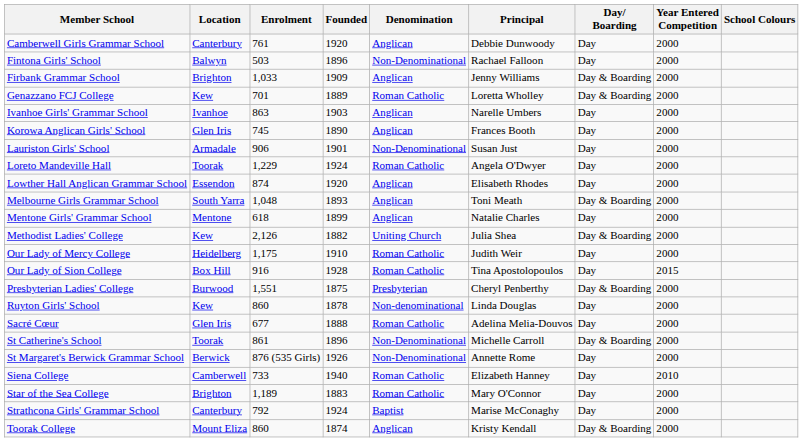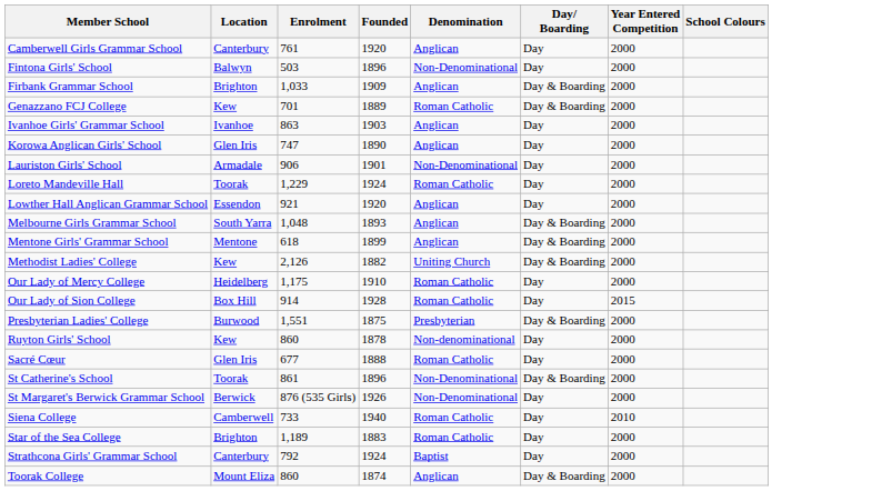 <table class="wikitable sortable">
 <tr>
 <th>Member School</th>
 <th>Location</th>
 <th>Enrolment</th>
 <th>Founded</th>
 <th>Denomination</th>
-<th>Principal</th>
 <th>Day/<br>Boarding</th>
 <th>Year Entered<br>Competition</th>
 <th>School Colours</th>
 </tr>
 <tr>
 <td><a href='#'>Camberwell Girls Grammar School</a></td>
 <td><a href='#'>Canterbury</a></td>
 <td>761</td>
 <td>1920</td>
 <td><a href='#'>Anglican</a></td>
-<td>Debbie Dunwoody</td>
 <td>Day</td>
 <td>2000</td>
 <td></td>
 </tr>
 <tr>
 <td><a href='#'>Fintona Girls' School</a></td>
 <td><a href='#'>Balwyn</a></td>
 <td>503</td>
 <td>1896</td>
 <td><a href='#'>Non-Denominational</a></td>
-<td>Rachael Falloon</td>
 <td>Day</td>
 <td>2000</td>
 <td></td>
 </tr>
 <tr>
 <td><a href='#'>Firbank Grammar School</a></td>
 <td><a href='#'>Brighton</a></td>
 <td>1,033</td>
 <td>1909</td>
 <td><a href='#'>Anglican</a></td>
-<td>Jenny Williams</td>
 <td>Day & Boarding</td>
 <td>2000</td>
 <td></td>
 </tr>
 <tr>
 <td><a href='#'>Genazzano FCJ College</a></td>
 <td><a href='#'>Kew</a></td>
 <td>701</td>
 <td>1889</td>
 <td><a href='#'>Roman Catholic</a></td>
-<td>Loretta Wholley</td>
 <td>Day & Boarding</td>
 <td>2000</td>
 <td></td>
 </tr>
 <tr>
 <td><a href='#'>Ivanhoe Girls' Grammar School</a></td>
 <td><a href='#'>Ivanhoe</a></td>
 <td>863</td>
 <td>1903</td>
 <td><a href='#'>Anglican</a></td>
-<td>Narelle Umbers</td>
 <td>Day</td>
 <td>2000</td>
 <td></td>
 </tr>
 <tr>
 <td><a href='#'>Korowa Anglican Girls' School</a></td>
 <td><a href='#'>Glen Iris</a></td>
-<td>745</td>
+<td>747</td>
 <td>1890</td>
 <td><a href='#'>Anglican</a></td>
-<td>Frances Booth</td>
 <td>Day</td>
 <td>2000</td>
 <td></td>
 </tr>
 <tr>
 <td><a href='#'>Lauriston Girls' School</a></td>
 <td><a href='#'>Armadale</a></td>
 <td>906</td>
 <td>1901</td>
 <td><a href='#'>Non-Denominational</a></td>
-<td>Susan Just</td>
 <td>Day</td>
 <td>2000</td>
 <td></td>
 </tr>
 <tr>
 <td><a href='#'>Loreto Mandeville Hall</a></td>
 <td><a href='#'>Toorak</a></td>
 <td>1,229</td>
 <td>1924</td>
 <td><a href='#'>Roman Catholic</a></td>
-<td>Angela O'Dwyer</td>
 <td>Day</td>
 <td>2000</td>
 <td></td>
 </tr>
 <tr>
 <td><a href='#'>Lowther Hall Anglican Grammar School</a></td>
 <td><a href='#'>Essendon</a></td>
-<td>874</td>
+<td>921</td>
 <td>1920</td>
 <td><a href='#'>Anglican</a></td>
-<td>Elisabeth Rhodes</td>
 <td>Day</td>
 <td>2000</td>
 <td></td>
 </tr>
 <tr>
 <td><a href='#'>Melbourne Girls Grammar School</a></td>
 <td><a href='#'>South Yarra</a></td>
 <td>1,048</td>
 <td>1893</td>
 <td><a href='#'>Anglican</a></td>
-<td>Toni Meath</td>
 <td>Day & Boarding</td>
 <td>2000</td>
 <td></td>
 </tr>
 <tr>
 <td><a href='#'>Mentone Girls' Grammar School</a></td>
 <td><a href='#'>Mentone</a></td>
 <td>618</td>
 <td>1899</td>
 <td><a href='#'>Anglican</a></td>
-<td>Natalie Charles</td>
-<td>Day</td>
+<td>Day & Boarding</td>
 <td>2000</td>
 <td></td>
 </tr>
 <tr>
 <td><a href='#'>Methodist Ladies' College</a></td>
 <td><a href='#'>Kew</a></td>
 <td>2,126</td>
 <td>1882</td>
 <td><a href='#'>Uniting Church</a></td>
-<td>Julia Shea</td>
 <td>Day & Boarding</td>
 <td>2000</td>
 <td></td>
 </tr>
 <tr>
 <td><a href='#'>Our Lady of Mercy College</a></td>
 <td><a href='#'>Heidelberg</a></td>
 <td>1,175</td>
 <td>1910</td>
 <td><a href='#'>Roman Catholic</a></td>
-<td>Judith Weir</td>
 <td>Day</td>
 <td>2000</td>
 <td></td>
 </tr>
 <tr>
 <td><a href='#'>Our Lady of Sion College</a></td>
 <td><a href='#'>Box Hill</a></td>
-<td>916</td>
+<td>914</td>
 <td>1928</td>
 <td><a href='#'>Roman Catholic</a></td>
-<td>Tina Apostolopoulos</td>
 <td>Day</td>
 <td>2015</td>
 <td></td>
 </tr>
 <tr>
 <td><a href='#'>Presbyterian Ladies' College</a></td>
 <td><a href='#'>Burwood</a></td>
 <td>1,551</td>
 <td>1875</td>
 <td><a href='#'>Presbyterian</a></td>
-<td>Cheryl Penberthy</td>
 <td>Day & Boarding</td>
 <td>2000</td>
 <td></td>
 </tr>
 <tr>
 <td><a href='#'>Ruyton Girls' School</a></td>
 <td><a href='#'>Kew</a></td>
 <td>860</td>
 <td>1878</td>
 <td><a href='#'>Non-denominational</a></td>
-<td>Linda Douglas</td>
 <td>Day</td>
 <td>2000</td>
 <td></td>
 </tr>
 <tr>
 <td><a href='#'>Sacré Cœur</a></td>
 <td><a href='#'>Glen Iris</a></td>
 <td>677</td>
 <td>1888</td>
 <td><a href='#'>Roman Catholic</a></td>
-<td>Adelina Melia-Douvos</td>
 <td>Day</td>
 <td>2000</td>
 <td></td>
 </tr>
 <tr>
 <td><a href='#'>St Catherine's School</a></td>
 <td><a href='#'>Toorak</a></td>
 <td>861</td>
 <td>1896</td>
 <td><a href='#'>Non-Denominational</a></td>
-<td>Michelle Carroll</td>
 <td>Day & Boarding</td>
 <td>2000</td>
 <td></td>
 </tr>
 <tr>
 <td><a href='#'>St Margaret's Berwick Grammar School</a></td>
 <td><a href='#'>Berwick</a></td>
 <td>876 (535 Girls)</td>
 <td>1926</td>
 <td><a href='#'>Non-Denominational</a></td>
-<td>Annette Rome</td>
 <td>Day</td>
 <td>2000</td>
 <td></td>
 </tr>
 <tr>
 <td><a href='#'>Siena College</a></td>
 <td><a href='#'>Camberwell</a></td>
 <td>733</td>
 <td>1940</td>
 <td><a href='#'>Roman Catholic</a></td>
-<td>Elizabeth Hanney</td>
 <td>Day</td>
 <td>2010</td>
 <td></td>
 </tr>
 <tr>
 <td><a href='#'>Star of the Sea College</a></td>
 <td><a href='#'>Brighton</a></td>
 <td>1,189</td>
 <td>1883</td>
 <td><a href='#'>Roman Catholic</a></td>
-<td>Mary O'Connor</td>
 <td>Day</td>
 <td>2000</td>
 <td></td>
 </tr>
 <tr>
 <td><a href='#'>Strathcona Girls' Grammar School</a></td>
 <td><a href='#'>Canterbury</a></td>
 <td>792</td>
 <td>1924</td>
 <td><a href='#'>Baptist</a></td>
-<td>Marise McConaghy</td>
 <td>Day</td>
 <td>2000</td>
 <td></td>
 </tr>
 <tr>
 <td><a href='#'>Toorak College</a></td>
 <td><a href='#'>Mount Eliza</a></td>
 <td>860</td>
 <td>1874</td>
 <td><a href='#'>Anglican</a></td>
-<td>Kristy Kendall</td>
 <td>Day & Boarding</td>
 <td>2000</td>
 <td></td>
 </tr>
 </table>
